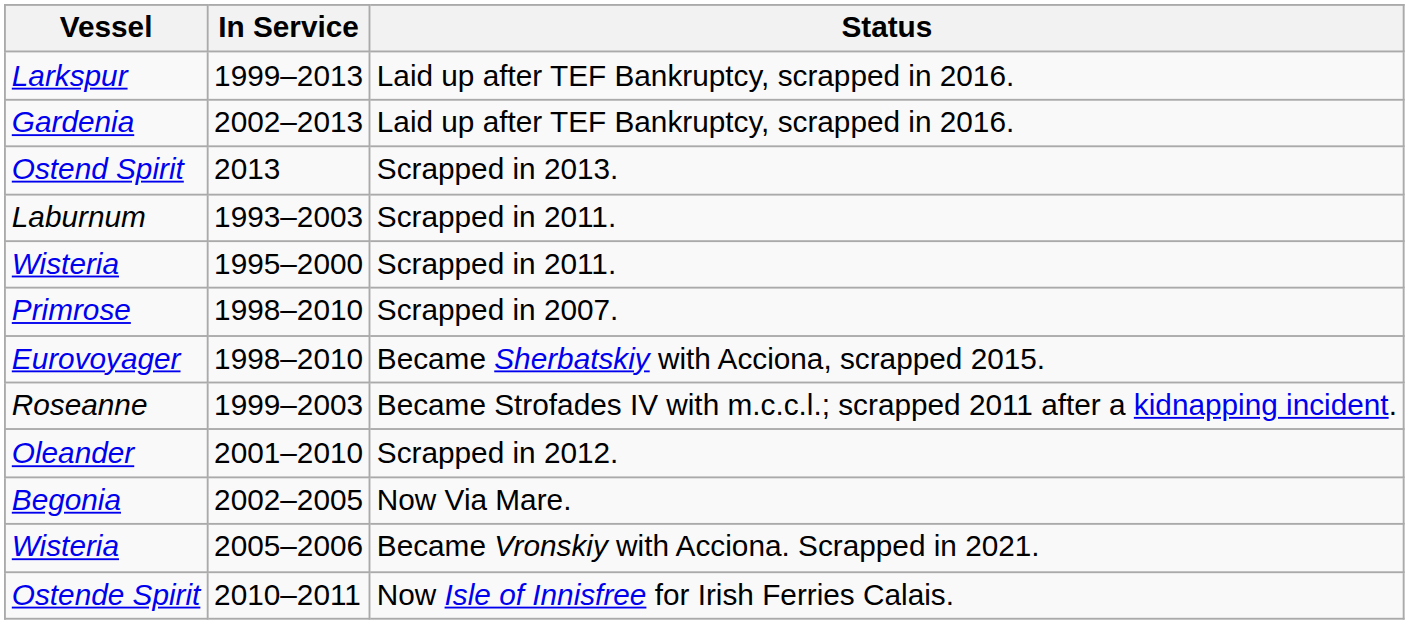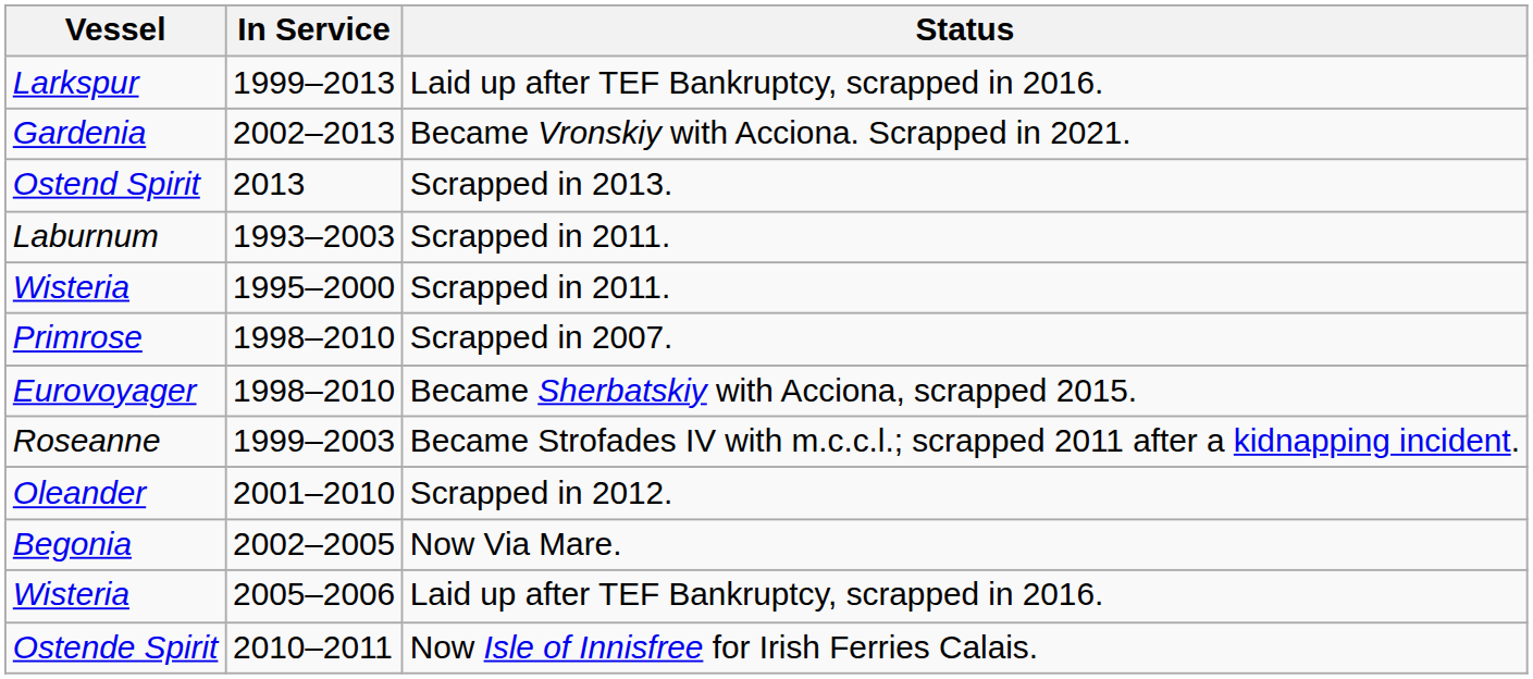 <table class="wikitable">
 <tr>
 <th>Vessel</th>
 <th>In Service</th>
 <th>Status</th>
 </tr>
 <tr>
 <td><em><a href='#'>Larkspur</a></em></td>
 <td>1999–2013</td>
 <td>Laid up after TEF Bankruptcy, scrapped in 2016.</td>
 </tr>
 <tr>
 <td><a href='#'><em>Gardenia</em></a></td>
 <td>2002–2013</td>
-<td>Laid up after TEF Bankruptcy, scrapped in 2016.</td>
+<td>Became <em>Vronskiy</em> with Acciona. Scrapped in 2021.</td>
 </tr>
 <tr>
 <td><em><a href='#'>Ostend Spirit</a></em></td>
 <td>2013</td>
 <td>Scrapped in 2013.</td>
 </tr>
 <tr>
 <td><em>Laburnum</em></td>
 <td>1993–2003</td>
 <td>Scrapped in 2011.</td>
 </tr>
 <tr>
 <td><em><a href='#'>Wisteria</a></em></td>
 <td>1995–2000</td>
 <td>Scrapped in 2011.</td>
 </tr>
 <tr>
 <td><em><a href='#'>Primrose</a></em></td>
 <td>1998–2010</td>
 <td>Scrapped in 2007.</td>
 </tr>
 <tr>
 <td><em><a href='#'>Eurovoyager</a></em></td>
 <td>1998–2010</td>
 <td>Became <a href='#'><em>Sherbatskiy</em></a> with Acciona, scrapped 2015.</td>
 </tr>
 <tr>
 <td><em>Roseanne</em></td>
 <td>1999–2003</td>
 <td>Became Strofades IV with m.c.c.l.; scrapped 2011 after a <a href='#'>kidnapping incident</a>.</td>
 </tr>
 <tr>
 <td><em><a href='#'>Oleander</a></em></td>
 <td>2001–2010</td>
 <td>Scrapped in 2012.</td>
 </tr>
 <tr>
 <td><em><a href='#'>Begonia</a></em></td>
 <td>2002–2005</td>
 <td>Now Via Mare.</td>
 </tr>
 <tr>
 <td><em><a href='#'>Wisteria</a></em></td>
 <td>2005–2006</td>
-<td>Became <em>Vronskiy</em> with Acciona. Scrapped in 2021.</td>
+<td>Laid up after TEF Bankruptcy, scrapped in 2016.</td>
 </tr>
 <tr>
 <td><a href='#'><em>Ostende Spirit</em></a></td>
 <td>2010–2011</td>
 <td>Now <a href='#'><em>Isle of Innisfree</em></a> for Irish Ferries Calais.</td>
 </tr>
 </table>
